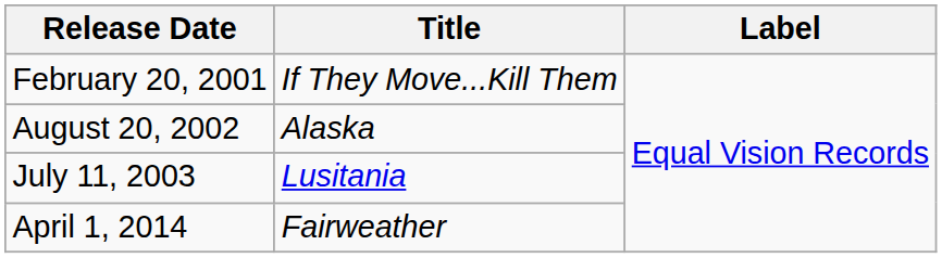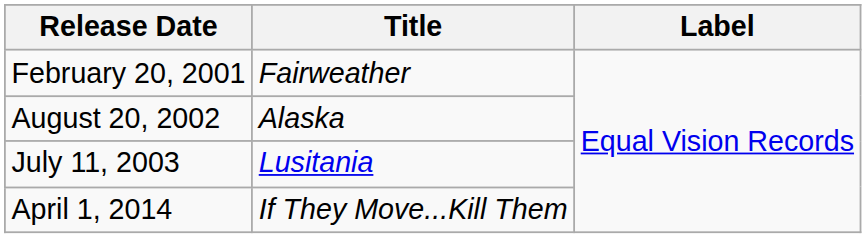 <table class="wikitable">
 <tr>
 <th>Release Date</th>
 <th>Title</th>
 <th>Label</th>
 </tr>
 <tr>
 <td>February 20, 2001</td>
-<td><em>If They Move...Kill Them</em></td>
+<td><em>Fairweather</em></td>
 <td rowspan="4"><a href='#'>Equal Vision Records</a></td>
 </tr>
 <tr>
 <td>August 20, 2002</td>
 <td><em>Alaska</em></td>
 </tr>
 <tr>
 <td>July 11, 2003</td>
 <td><em><a href='#'>Lusitania</a></em></td>
 </tr>
 <tr>
 <td>April 1, 2014</td>
-<td><em>Fairweather</em></td>
+<td><em>If They Move...Kill Them</em></td>
 </tr>
 </table>
